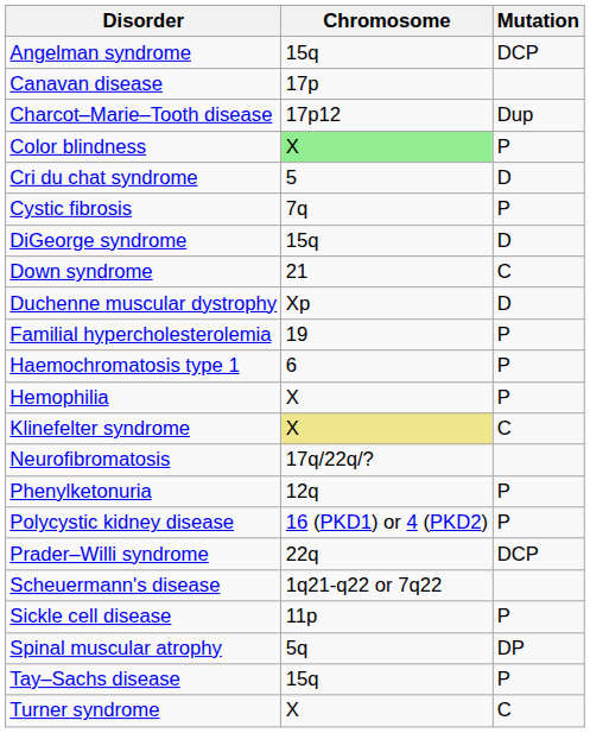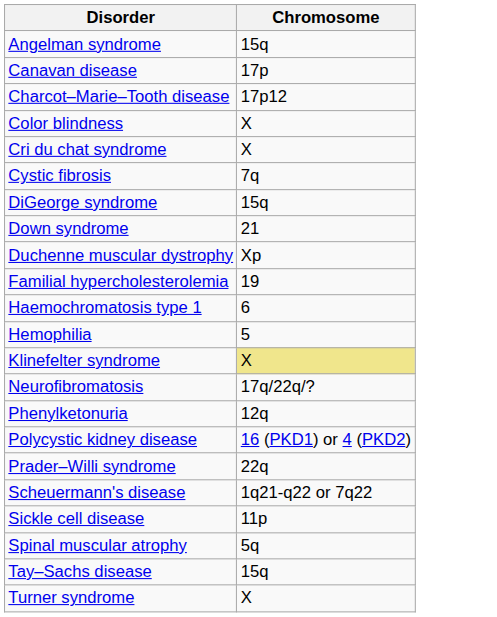 <table class="wikitable">
 <tr>
 <th>Disorder</th>
 <th>Chromosome</th>
-<th>Mutation</th>
 </tr>
 <tr>
 <td><a href='#'>Angelman syndrome</a></td>
 <td>15q</td>
-<td>DCP</td>
 </tr>
 <tr>
 <td><a href='#'>Canavan disease</a></td>
 <td>17p</td>
-<td></td>
 </tr>
 <tr>
 <td><a href='#'>Charcot–Marie–Tooth disease</a></td>
 <td>17p12</td>
-<td>Dup</td>
 </tr>
 <tr>
 <td><a href='#'>Color blindness</a></td>
-<td style="background: lightgreen;">X</td>
-<td>P</td>
+<td>X</td>
 </tr>
 <tr>
 <td><a href='#'>Cri du chat syndrome</a></td>
-<td>5</td>
-<td>D</td>
+<td>X</td>
 </tr>
 <tr>
 <td><a href='#'>Cystic fibrosis</a></td>
 <td>7q</td>
-<td>P</td>
 </tr>
 <tr>
 <td><a href='#'>DiGeorge syndrome</a></td>
 <td>15q</td>
-<td>D</td>
 </tr>
 <tr>
 <td><a href='#'>Down syndrome</a></td>
 <td>21</td>
-<td>C</td>
 </tr>
 <tr>
 <td><a href='#'>Duchenne muscular dystrophy</a></td>
 <td>Xp</td>
-<td>D</td>
 </tr>
 <tr>
 <td><a href='#'>Familial hypercholesterolemia</a></td>
 <td>19</td>
-<td>P</td>
 </tr>
 <tr>
 <td><a href='#'>Haemochromatosis type 1</a></td>
 <td>6</td>
-<td>P</td>
 </tr>
 <tr>
 <td><a href='#'>Hemophilia</a></td>
-<td>X</td>
-<td>P</td>
+<td>5</td>
 </tr>
 <tr>
 <td><a href='#'>Klinefelter syndrome</a></td>
 <td style="background: khaki;">X</td>
-<td>C</td>
 </tr>
 <tr>
 <td><a href='#'>Neurofibromatosis</a></td>
 <td>17q/22q/?</td>
-<td></td>
 </tr>
 <tr>
 <td><a href='#'>Phenylketonuria</a></td>
 <td>12q</td>
-<td>P</td>
 </tr>
 <tr>
 <td><a href='#'>Polycystic kidney disease</a></td>
 <td><a href='#'>16</a> (<a href='#'>PKD1</a>) or <a href='#'>4</a> (<a href='#'>PKD2</a>)</td>
-<td>P</td>
 </tr>
 <tr>
 <td><a href='#'>Prader–Willi syndrome</a></td>
 <td>22q</td>
-<td>DCP</td>
 </tr>
 <tr>
 <td><a href='#'>Scheuermann's disease</a></td>
 <td>1q21-q22 or 7q22</td>
-<td></td>
 </tr>
 <tr>
 <td><a href='#'>Sickle cell disease</a></td>
 <td>11p</td>
-<td>P</td>
 </tr>
 <tr>
 <td><a href='#'>Spinal muscular atrophy</a></td>
 <td>5q</td>
-<td>DP</td>
 </tr>
 <tr>
 <td><a href='#'>Tay–Sachs disease</a></td>
 <td>15q</td>
-<td>P</td>
 </tr>
 <tr>
 <td><a href='#'>Turner syndrome</a></td>
 <td>X</td>
-<td>C</td>
 </tr>
 </table>
